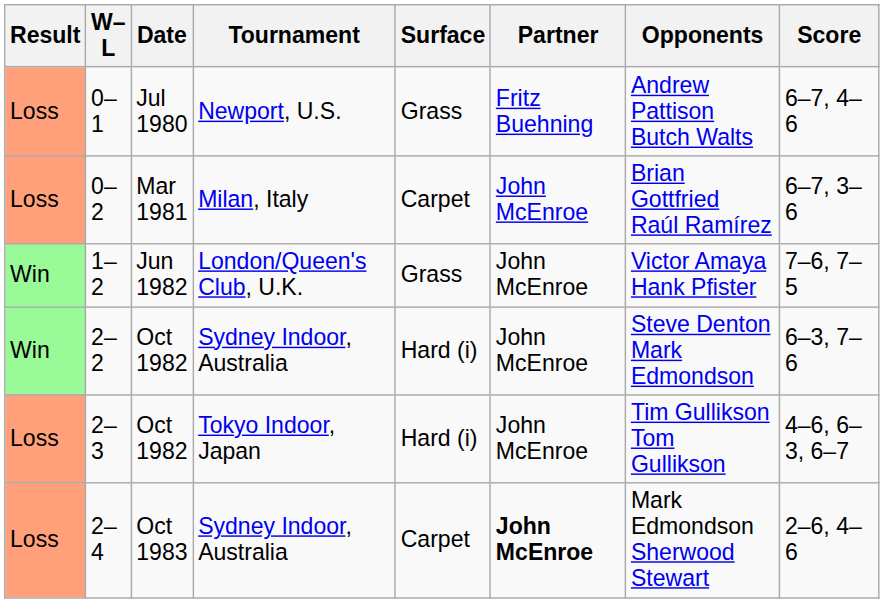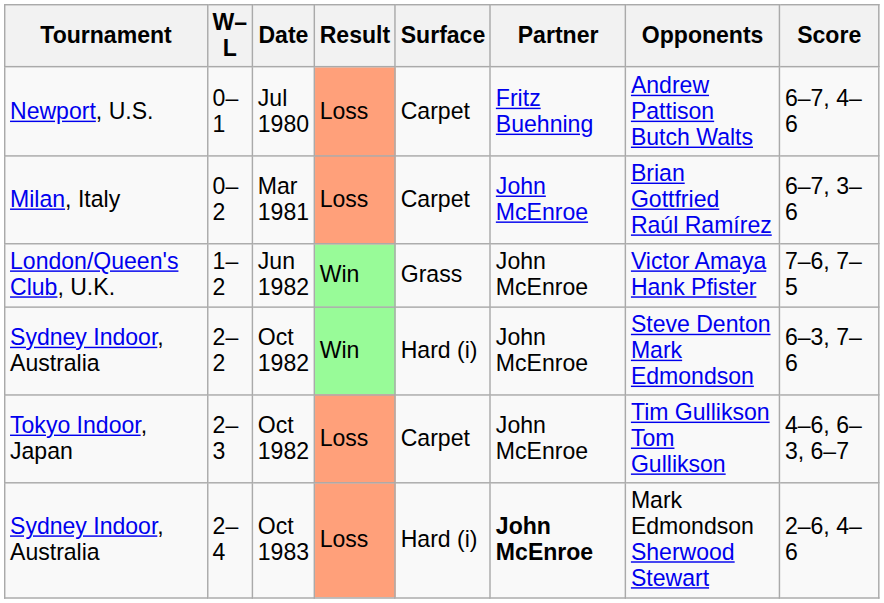 <table class="sortable wikitable">
 <tr>
-<th>Result</th>
+<th style="width:180px">Tournament</th>
 <th class="unsortable">W–L</th>
 <th>Date</th>
-<th style="width:180px">Tournament</th>
+<th>Result</th>
 <th style="width:50px">Surface</th>
 <th style="width:140px">Partner</th>
 <th style="width:140px">Opponents</th>
 <th style="width:110px" class="unsortable">Score</th>
 </tr>
 <tr>
-<td style="background:#ffa07a;">Loss</td>
+<td><a href='#'>Newport</a>, U.S.</td>
 <td>0–1</td>
 <td>Jul 1980</td>
-<td><a href='#'>Newport</a>, U.S.</td>
-<td>Grass</td>
+<td style="background:#ffa07a;">Loss</td>
+<td>Carpet</td>
 <td> <a href='#'>Fritz Buehning</a></td>
 <td> <a href='#'>Andrew Pattison</a> <br>  <a href='#'>Butch Walts</a></td>
 <td>6–7, 4–6</td>
 </tr>
 <tr>
-<td style="background:#ffa07a;">Loss</td>
+<td><a href='#'>Milan</a>, Italy</td>
 <td>0–2</td>
 <td>Mar 1981</td>
-<td><a href='#'>Milan</a>, Italy</td>
+<td style="background:#ffa07a;">Loss</td>
 <td>Carpet</td>
 <td> <a href='#'>John McEnroe</a></td>
 <td> <a href='#'>Brian Gottfried</a> <br>  <a href='#'>Raúl Ramírez</a></td>
 <td>6–7, 3–6</td>
 </tr>
 <tr>
-<td style="background:#98fb98;">Win</td>
+<td><a href='#'>London/Queen's Club</a>, U.K.</td>
 <td>1–2</td>
 <td>Jun 1982</td>
-<td><a href='#'>London/Queen's Club</a>, U.K.</td>
+<td style="background:#98fb98;">Win</td>
 <td>Grass</td>
 <td> John McEnroe</td>
 <td> <a href='#'>Victor Amaya</a> <br>  <a href='#'>Hank Pfister</a></td>
 <td>7–6, 7–5</td>
 </tr>
 <tr>
-<td style="background:#98fb98;">Win</td>
+<td><a href='#'>Sydney Indoor</a>, Australia</td>
 <td>2–2</td>
 <td>Oct 1982</td>
-<td><a href='#'>Sydney Indoor</a>, Australia</td>
+<td style="background:#98fb98;">Win</td>
 <td>Hard (i)</td>
 <td> John McEnroe</td>
 <td> <a href='#'>Steve Denton</a> <br>  <a href='#'>Mark Edmondson</a></td>
 <td>6–3, 7–6</td>
 </tr>
 <tr>
-<td style="background:#ffa07a;">Loss</td>
+<td><a href='#'>Tokyo Indoor</a>, Japan</td>
 <td>2–3</td>
 <td>Oct 1982</td>
-<td><a href='#'>Tokyo Indoor</a>, Japan</td>
-<td>Hard (i)</td>
+<td style="background:#ffa07a;">Loss</td>
+<td>Carpet</td>
 <td> John McEnroe</td>
 <td> <a href='#'>Tim Gullikson</a> <br>  <a href='#'>Tom Gullikson</a></td>
 <td>4–6, 6–3, 6–7</td>
 </tr>
 <tr>
-<td style="background:#ffa07a;">Loss</td>
+<td><a href='#'>Sydney Indoor</a>, Australia</td>
 <td>2–4</td>
 <td>Oct 1983</td>
-<td><a href='#'>Sydney Indoor</a>, Australia</td>
-<td>Carpet</td>
+<td style="background:#ffa07a;">Loss</td>
+<td>Hard (i)</td>
 <td><strong> John McEnroe</strong></td>
 <td> Mark Edmondson <br>  <a href='#'>Sherwood Stewart</a></td>
 <td>2–6, 4–6</td>
 </tr>
 </table>
